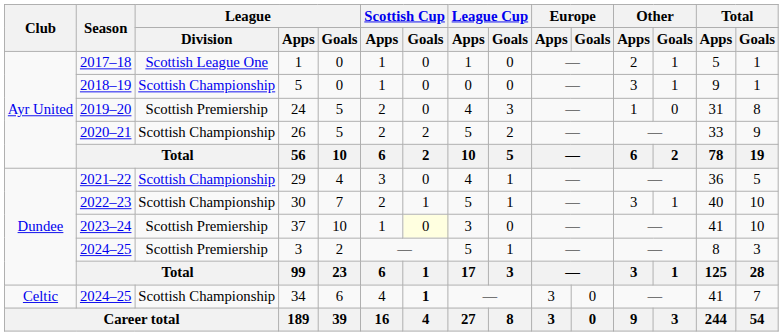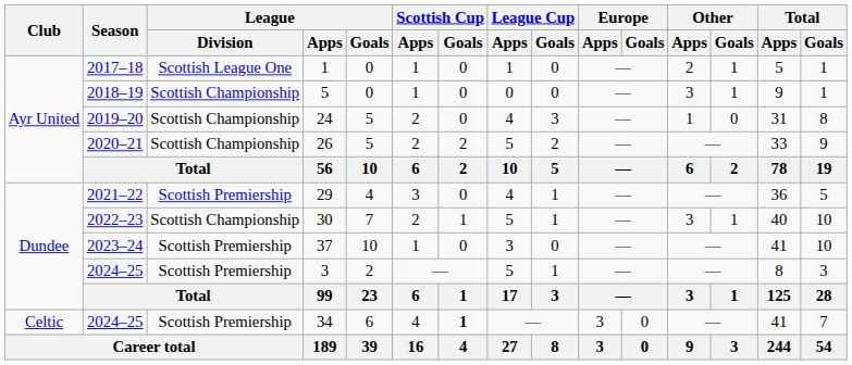 <table class="wikitable" style="text-align: center">
 <tr>
 <th rowspan="2">Club</th>
 <th rowspan="2">Season</th>
 <th colspan="3">League</th>
 <th colspan="2"><a href='#'>Scottish Cup</a></th>
 <th colspan="2"><a href='#'>League Cup</a></th>
 <th colspan="2">Europe</th>
 <th colspan="2">Other</th>
 <th colspan="2">Total</th>
 </tr>
 <tr>
 <th>Division</th>
 <th>Apps</th>
 <th>Goals</th>
 <th>Apps</th>
 <th>Goals</th>
 <th>Apps</th>
 <th>Goals</th>
 <th>Apps</th>
 <th>Goals</th>
 <th>Apps</th>
 <th>Goals</th>
 <th>Apps</th>
 <th>Goals</th>
 </tr>
 <tr>
 <td rowspan="5"><a href='#'>Ayr United</a></td>
 <td><a href='#'>2017–18</a></td>
 <td><a href='#'>Scottish League One</a></td>
 <td>1</td>
 <td>0</td>
 <td>1</td>
 <td>0</td>
 <td>1</td>
 <td>0</td>
 <td colspan="2">—</td>
 <td>2</td>
 <td>1</td>
 <td>5</td>
 <td>1</td>
 </tr>
 <tr>
 <td><a href='#'>2018–19</a></td>
 <td><a href='#'>Scottish Championship</a></td>
 <td>5</td>
 <td>0</td>
 <td>1</td>
 <td>0</td>
 <td>0</td>
 <td>0</td>
 <td colspan="2">—</td>
 <td>3</td>
 <td>1</td>
 <td>9</td>
 <td>1</td>
 </tr>
 <tr>
 <td><a href='#'>2019–20</a></td>
-<td>Scottish Premiership</td>
+<td>Scottish Championship</td>
 <td>24</td>
 <td>5</td>
 <td>2</td>
 <td>0</td>
 <td>4</td>
 <td>3</td>
 <td colspan="2">—</td>
 <td>1</td>
 <td>0</td>
 <td>31</td>
 <td>8</td>
 </tr>
 <tr>
 <td><a href='#'>2020–21</a></td>
 <td>Scottish Championship</td>
 <td>26</td>
 <td>5</td>
 <td>2</td>
 <td>2</td>
 <td>5</td>
 <td>2</td>
 <td colspan="2">—</td>
 <td colspan="2">—</td>
 <td>33</td>
 <td>9</td>
 </tr>
 <tr>
 <th colspan="2">Total</th>
 <th>56</th>
 <th>10</th>
 <th>6</th>
 <th>2</th>
 <th>10</th>
 <th>5</th>
 <th colspan="2">—</th>
 <th>6</th>
 <th>2</th>
 <th>78</th>
 <th>19</th>
 </tr>
 <tr>
 <td rowspan="5"><a href='#'>Dundee</a></td>
 <td><a href='#'>2021–22</a></td>
-<td><a href='#'>Scottish Championship</a></td>
+<td><a href='#'>Scottish Premiership</a></td>
 <td>29</td>
 <td>4</td>
 <td>3</td>
 <td>0</td>
 <td>4</td>
 <td>1</td>
 <td colspan="2">—</td>
 <td colspan="2">—</td>
 <td>36</td>
 <td>5</td>
 </tr>
 <tr>
 <td><a href='#'>2022–23</a></td>
 <td>Scottish Championship</td>
 <td>30</td>
 <td>7</td>
 <td>2</td>
 <td>1</td>
 <td>5</td>
 <td>1</td>
 <td colspan="2">—</td>
 <td>3</td>
 <td>1</td>
 <td>40</td>
 <td>10</td>
 </tr>
 <tr>
 <td><a href='#'>2023–24</a></td>
 <td>Scottish Premiership</td>
 <td>37</td>
 <td>10</td>
 <td>1</td>
-<td style="background: lightyellow;">0</td>
+<td>0</td>
 <td>3</td>
 <td>0</td>
 <td colspan="2">—</td>
 <td colspan="2">—</td>
 <td>41</td>
 <td>10</td>
 </tr>
 <tr>
 <td><a href='#'>2024–25</a></td>
 <td>Scottish Premiership</td>
 <td>3</td>
 <td>2</td>
 <td colspan="2">—</td>
 <td>5</td>
 <td>1</td>
 <td colspan="2">—</td>
 <td colspan="2">—</td>
 <td>8</td>
 <td>3</td>
 </tr>
 <tr>
 <th colspan="2">Total</th>
 <th>99</th>
 <th>23</th>
 <th>6</th>
 <th>1</th>
 <th>17</th>
 <th>3</th>
 <th colspan="2">—</th>
 <th>3</th>
 <th>1</th>
 <th>125</th>
 <th>28</th>
 </tr>
 <tr>
 <td><a href='#'>Celtic</a></td>
 <td><a href='#'>2024–25</a></td>
-<td>Scottish Championship</td>
+<td>Scottish Premiership</td>
 <td>34</td>
 <td>6</td>
 <td>4</td>
 <td><strong>1</strong></td>
 <td colspan="2">—</td>
 <td>3</td>
 <td>0</td>
 <td colspan="2">—</td>
 <td>41</td>
 <td>7</td>
 </tr>
 <tr>
 <th colspan="3">Career total</th>
 <th>189</th>
 <th>39</th>
 <th>16</th>
 <th>4</th>
 <th>27</th>
 <th>8</th>
 <th>3</th>
 <th>0</th>
 <th>9</th>
 <th>3</th>
 <th>244</th>
 <th>54</th>
 </tr>
 </table>
